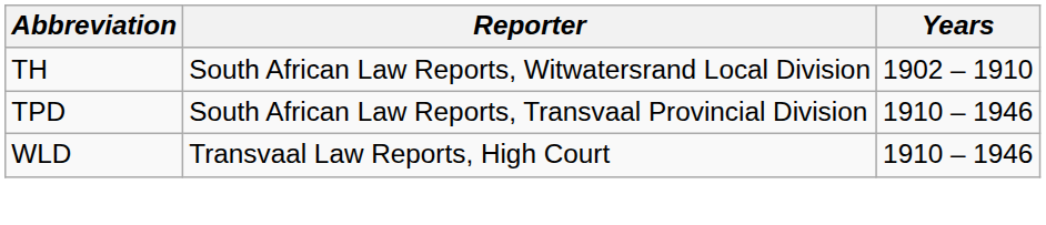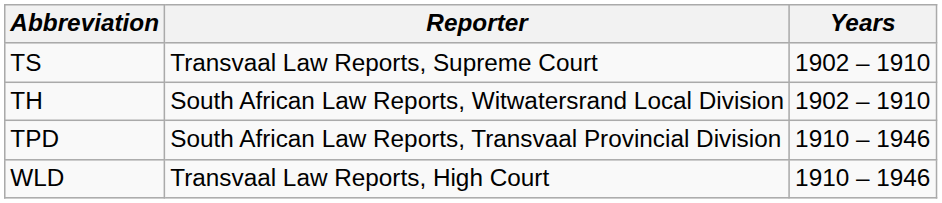 <table class="wikitable">
 <tr>
 <th><em>Abbreviation</em></th>
 <th><em>Reporter</em></th>
 <th><em>Years</em></th>
+</tr>
+<tr valign="top">
+<td>TS</td>
+<td>Transvaal Law Reports, Supreme Court</td>
+<td>1902 – 1910</td>
 </tr>
 <tr valign="top">
 <td>TH</td>
 <td>South African Law Reports, Witwatersrand Local Division</td>
 <td>1902 – 1910</td>
 </tr>
 <tr valign="top">
 <td>TPD</td>
 <td>South African Law Reports, Transvaal Provincial Division</td>
 <td>1910 – 1946</td>
 </tr>
 <tr valign="top">
 <td>WLD</td>
 <td>Transvaal Law Reports, High Court</td>
 <td>1910 – 1946</td>
 </tr>
 </table>
